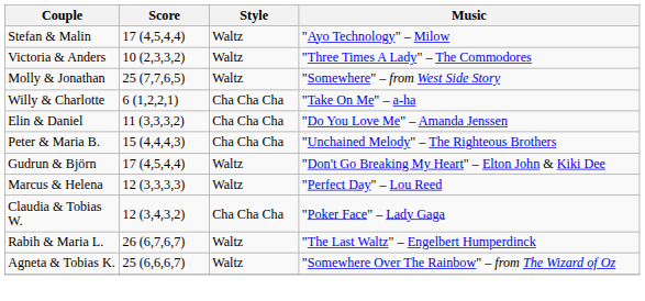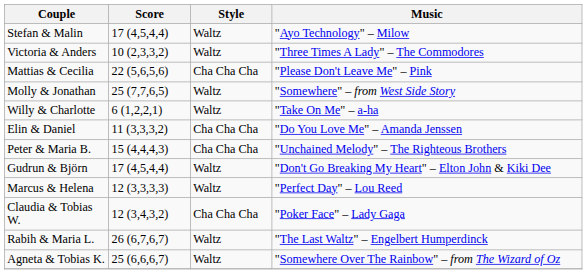 <table class="wikitable">
 <tr>
 <th width="130">Couple</th>
 <th width="100">Score</th>
 <th width="100">Style</th>
 <th width="400">Music</th>
 </tr>
 <tr>
 <td>Stefan & Malin</td>
 <td>17 (4,5,4,4)</td>
 <td>Waltz</td>
 <td>"<a href='#'>Ayo Technology</a>" – <a href='#'>Milow</a></td>
 </tr>
 <tr>
 <td>Victoria & Anders</td>
 <td>10 (2,3,3,2)</td>
 <td>Waltz</td>
 <td>"<a href='#'>Three Times A Lady</a>" – <a href='#'>The Commodores</a></td>
 </tr>
 <tr>
+<td>Mattias & Cecilia</td>
+<td>22 (5,6,5,6)</td>
+<td>Cha Cha Cha</td>
+<td>"<a href='#'>Please Don't Leave Me</a>" – <a href='#'>Pink</a></td>
+</tr>
+<tr>
 <td>Molly & Jonathan</td>
 <td>25 (7,7,6,5)</td>
 <td>Waltz</td>
 <td>"<a href='#'>Somewhere</a>" – <em>from <a href='#'>West Side Story</a></em></td>
 </tr>
 <tr>
 <td>Willy & Charlotte</td>
 <td>6 (1,2,2,1)</td>
-<td>Cha Cha Cha</td>
+<td>Waltz</td>
 <td>"<a href='#'>Take On Me</a>" – <a href='#'>a-ha</a></td>
 </tr>
 <tr>
 <td>Elin & Daniel</td>
 <td>11 (3,3,3,2)</td>
 <td>Cha Cha Cha</td>
 <td>"<a href='#'>Do You Love Me</a>" – <a href='#'>Amanda Jenssen</a></td>
 </tr>
 <tr>
 <td>Peter & Maria B.</td>
 <td>15 (4,4,4,3)</td>
 <td>Cha Cha Cha</td>
 <td>"<a href='#'>Unchained Melody</a>" – <a href='#'>The Righteous Brothers</a></td>
 </tr>
 <tr>
 <td>Gudrun & Björn</td>
 <td>17 (4,5,4,4)</td>
 <td>Waltz</td>
 <td>"<a href='#'>Don't Go Breaking My Heart</a>" – <a href='#'>Elton John</a> & <a href='#'>Kiki Dee</a></td>
 </tr>
 <tr>
 <td>Marcus & Helena</td>
 <td>12 (3,3,3,3)</td>
 <td>Waltz</td>
 <td>"<a href='#'>Perfect Day</a>" – <a href='#'>Lou Reed</a></td>
 </tr>
 <tr>
 <td>Claudia & Tobias W.</td>
 <td>12 (3,4,3,2)</td>
 <td>Cha Cha Cha</td>
 <td>"<a href='#'>Poker Face</a>" – <a href='#'>Lady Gaga</a></td>
 </tr>
 <tr>
 <td>Rabih & Maria L.</td>
 <td>26 (6,7,6,7)</td>
 <td>Waltz</td>
 <td>"<a href='#'>The Last Waltz</a>" – <a href='#'>Engelbert Humperdinck</a></td>
 </tr>
 <tr>
 <td>Agneta & Tobias K.</td>
 <td>25 (6,6,6,7)</td>
 <td>Waltz</td>
 <td>"<a href='#'>Somewhere Over The Rainbow</a>" – <em>from <a href='#'>The Wizard of Oz</a></em></td>
 </tr>
 <tr>
 </tr>
 </table>
